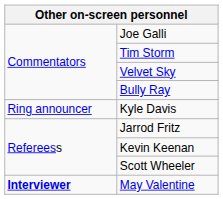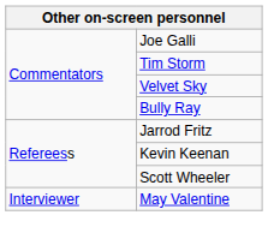 <table align="right" class="wikitable" style="border:1px; font-size:90%; margin-left:1em;">
 <tr>
 <th width="250" colspan="2"><strong>Other on-screen personnel</strong></th>
 </tr>
 <tr>
 <td rowspan="4"><a href='#'>Commentators</a></td>
 <td>Joe Galli</td>
 </tr>
 <tr>
 <td><a href='#'>Tim Storm</a></td>
 </tr>
 <tr>
 <td><a href='#'>Velvet Sky</a><br></td>
 </tr>
 <tr>
 <td><a href='#'>Bully Ray</a><br></td>
 </tr>
 <tr>
-<td rowspan="1"><a href='#'>Ring announcer</a></td>
-<td>Kyle Davis</td>
-</tr>
-<tr>
 <td rowspan="3"><a href='#'>Referees</a>s</td>
 <td>Jarrod Fritz</td>
 </tr>
 <tr>
 <td>Kevin Keenan</td>
 </tr>
 <tr>
 <td>Scott Wheeler</td>
 </tr>
 <tr>
-<td rowspan="1"><strong><a href='#'>Interviewer</a></strong></td>
+<td rowspan="1"><a href='#'>Interviewer</a></td>
 <td><a href='#'>May Valentine</a></td>
 </tr>
 </table>
